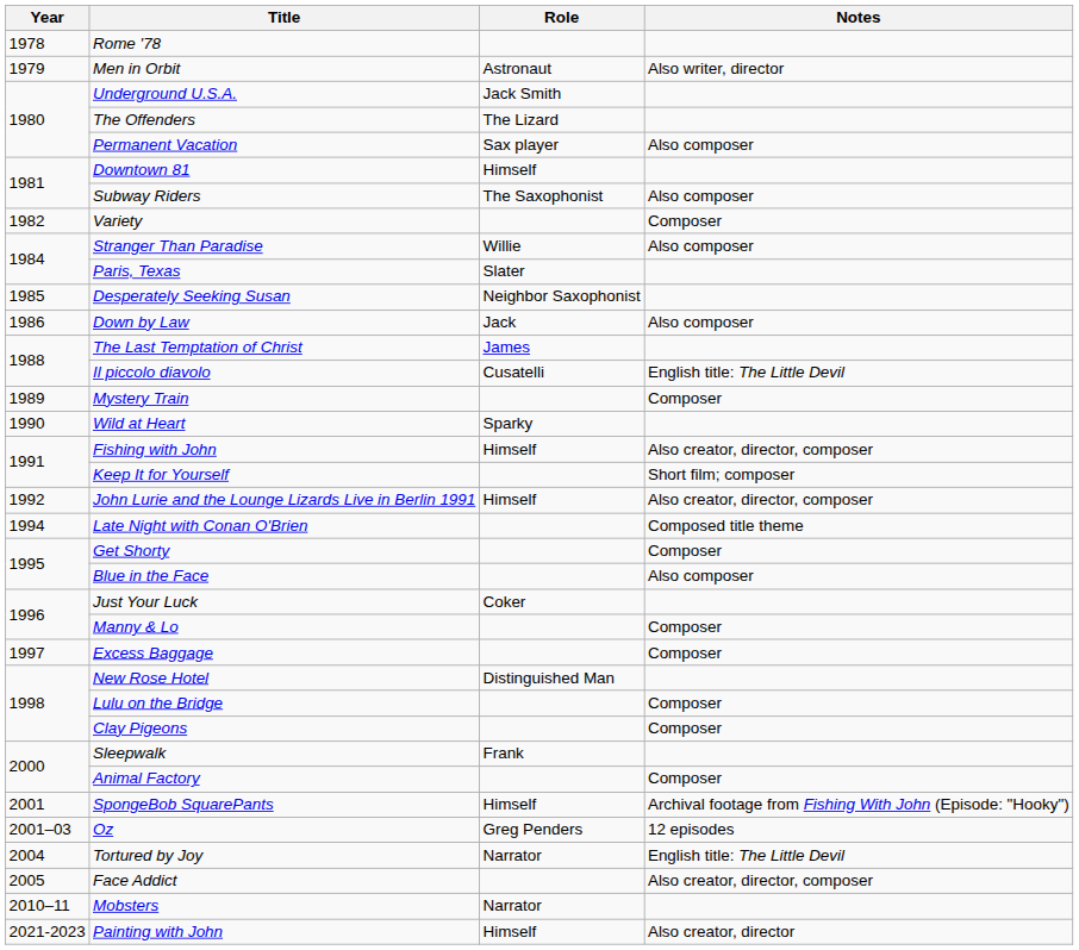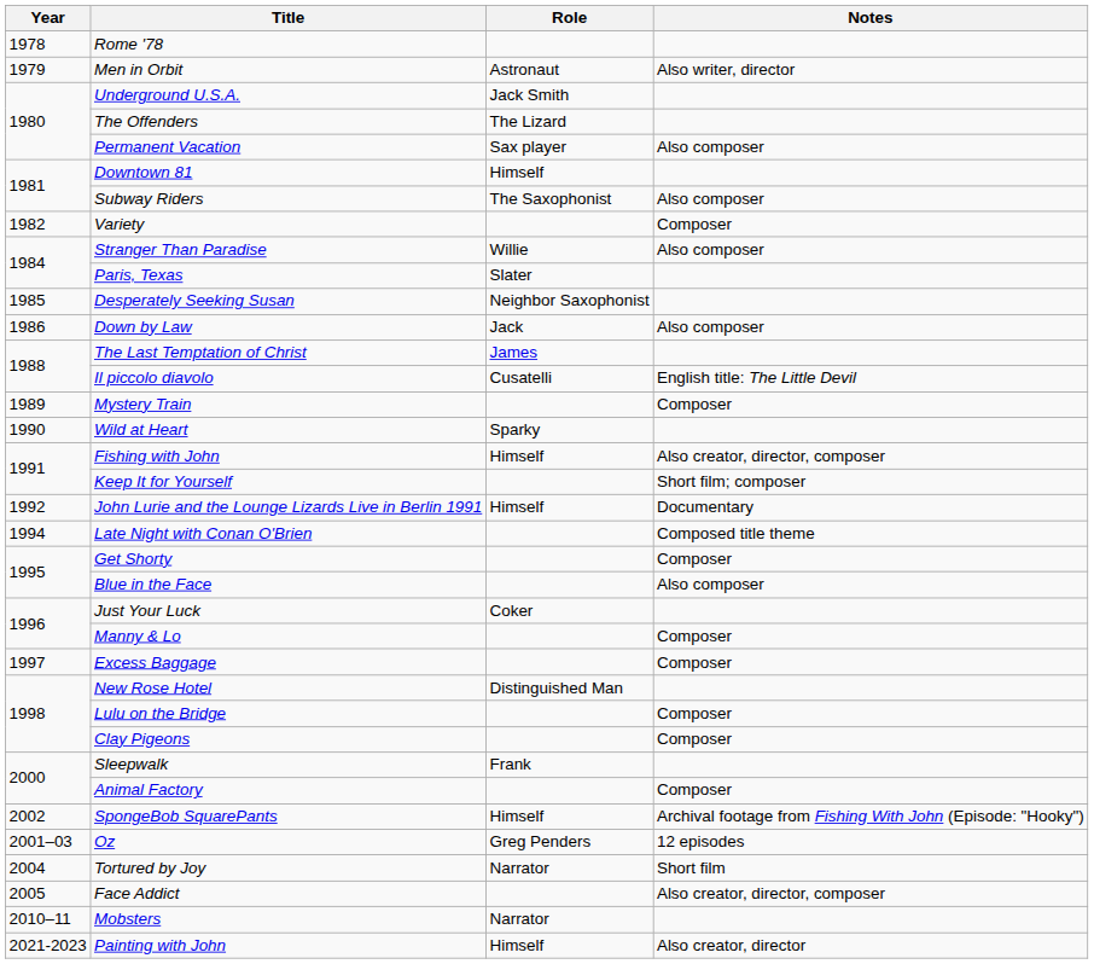 <table class="wikitable plainrowheaders sortable">
 <tr>
 <th scope="col">Year</th>
 <th scope="col">Title</th>
 <th scope="col">Role</th>
 <th scope="col" class="unsortable">Notes</th>
 </tr>
 <tr>
 <td>1978</td>
 <td scope="row"><em>Rome '78</em></td>
 <td></td>
 <td></td>
 </tr>
 <tr>
 <td>1979</td>
 <td scope="row"><em>Men in Orbit</em></td>
 <td>Astronaut</td>
 <td>Also writer, director</td>
 </tr>
 <tr>
 <td rowspan="3">1980</td>
 <td scope="row"><em><a href='#'>Underground U.S.A.</a></em></td>
 <td>Jack Smith</td>
 <td></td>
 </tr>
 <tr>
 <td scope="row"><em>The Offenders</em></td>
 <td>The Lizard</td>
 <td></td>
 </tr>
 <tr>
 <td scope="row"><em><a href='#'>Permanent Vacation</a></em></td>
 <td>Sax player</td>
 <td>Also composer</td>
 </tr>
 <tr>
 <td rowspan="2">1981</td>
 <td scope="row"><em><a href='#'>Downtown 81</a></em></td>
 <td>Himself</td>
 <td></td>
 </tr>
 <tr>
 <td scope="row"><em>Subway Riders</em></td>
 <td>The Saxophonist</td>
 <td>Also composer</td>
 </tr>
 <tr>
 <td>1982</td>
 <td scope="row"><em>Variety</em></td>
 <td></td>
 <td>Composer</td>
 </tr>
 <tr>
 <td rowspan="2">1984</td>
 <td scope="row"><em><a href='#'>Stranger Than Paradise</a></em></td>
 <td>Willie</td>
 <td>Also composer</td>
 </tr>
 <tr>
 <td scope="row"><em><a href='#'>Paris, Texas</a></em></td>
 <td>Slater</td>
 <td></td>
 </tr>
 <tr>
 <td>1985</td>
 <td scope="row"><em><a href='#'>Desperately Seeking Susan</a></em></td>
 <td>Neighbor Saxophonist</td>
 <td></td>
 </tr>
 <tr>
 <td>1986</td>
 <td scope="row"><em><a href='#'>Down by Law</a></em></td>
 <td>Jack</td>
 <td>Also composer</td>
 </tr>
 <tr>
 <td rowspan="2">1988</td>
 <td scope="row"><em><a href='#'>The Last Temptation of Christ</a></em></td>
 <td><a href='#'>James</a></td>
 <td></td>
 </tr>
 <tr>
 <td scope="row"><em><a href='#'>Il piccolo diavolo</a></em></td>
 <td>Cusatelli</td>
 <td>English title: <em>The Little Devil</em></td>
 </tr>
 <tr>
 <td>1989</td>
 <td scope="row"><em><a href='#'>Mystery Train</a></em></td>
 <td></td>
 <td>Composer</td>
 </tr>
 <tr>
 <td>1990</td>
 <td scope="row"><em><a href='#'>Wild at Heart</a></em></td>
 <td>Sparky</td>
 <td></td>
 </tr>
 <tr>
 <td rowspan="2">1991</td>
 <td scope="row"><em><a href='#'>Fishing with John</a></em></td>
 <td>Himself</td>
 <td>Also creator, director, composer</td>
 </tr>
 <tr>
 <td scope="row"><em><a href='#'>Keep It for Yourself</a></em></td>
 <td></td>
 <td>Short film; composer</td>
 </tr>
 <tr>
 <td>1992</td>
 <td scope="row"><em><a href='#'>John Lurie and the Lounge Lizards Live in Berlin 1991</a></em></td>
 <td>Himself</td>
-<td>Also creator, director, composer</td>
+<td>Documentary</td>
 </tr>
 <tr>
 <td>1994</td>
 <td scope="row"><em><a href='#'>Late Night with Conan O'Brien</a></em></td>
 <td></td>
 <td>Composed title theme</td>
 </tr>
 <tr>
 <td rowspan="2">1995</td>
 <td scope="row"><em><a href='#'>Get Shorty</a></em></td>
 <td></td>
 <td>Composer</td>
 </tr>
 <tr>
 <td scope="row"><em><a href='#'>Blue in the Face</a></em></td>
 <td></td>
 <td>Also composer</td>
 </tr>
 <tr>
 <td rowspan="2">1996</td>
 <td scope="row"><em>Just Your Luck</em></td>
 <td>Coker</td>
 <td></td>
 </tr>
 <tr>
 <td scope="row"><em><a href='#'>Manny & Lo</a></em></td>
 <td></td>
 <td>Composer</td>
 </tr>
 <tr>
 <td>1997</td>
 <td scope="row"><em><a href='#'>Excess Baggage</a></em></td>
 <td></td>
 <td>Composer</td>
 </tr>
 <tr>
 <td rowspan="3">1998</td>
 <td scope="row"><em><a href='#'>New Rose Hotel</a></em></td>
 <td>Distinguished Man</td>
 <td></td>
 </tr>
 <tr>
 <td scope="row"><em><a href='#'>Lulu on the Bridge</a></em></td>
 <td></td>
 <td>Composer</td>
 </tr>
 <tr>
 <td scope="row"><em><a href='#'>Clay Pigeons</a></em></td>
 <td></td>
 <td>Composer</td>
 </tr>
 <tr>
 <td rowspan="2">2000</td>
 <td scope="row"><em>Sleepwalk</em></td>
 <td>Frank</td>
 <td></td>
 </tr>
 <tr>
 <td scope="row"><em><a href='#'>Animal Factory</a></em></td>
 <td></td>
 <td>Composer</td>
 </tr>
 <tr>
-<td>2001</td>
+<td>2002</td>
 <td scope="row"><em><a href='#'>SpongeBob SquarePants</a></em></td>
 <td>Himself</td>
 <td>Archival footage from <em><a href='#'>Fishing With John</a></em> (Episode: "Hooky")</td>
 </tr>
 <tr>
 <td>2001–03</td>
 <td scope="row"><em><a href='#'>Oz</a></em></td>
 <td>Greg Penders</td>
 <td>12 episodes</td>
 </tr>
 <tr>
 <td>2004</td>
 <td scope="row"><em>Tortured by Joy</em></td>
 <td>Narrator</td>
-<td>English title: <em>The Little Devil</em></td>
+<td>Short film</td>
 </tr>
 <tr>
 <td>2005</td>
 <td scope="row"><em>Face Addict</em></td>
 <td></td>
 <td>Also creator, director, composer</td>
 </tr>
 <tr>
 <td>2010–11</td>
 <td scope="row"><em><a href='#'>Mobsters</a></em></td>
 <td>Narrator</td>
 <td></td>
 </tr>
 <tr>
 <td>2021-2023</td>
 <td scope="row"><em><a href='#'>Painting with John</a></em></td>
 <td>Himself</td>
 <td>Also creator, director</td>
 </tr>
 </table>
